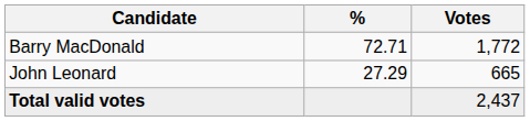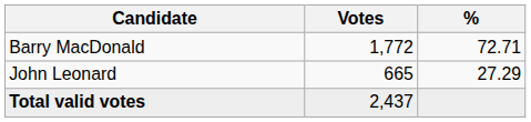 <table style="width:475px;" class="wikitable">
 <tr>
 <th align="center">Candidate</th>
+<th align="center">Votes</th>
 <th align="center">%</th>
-<th align="center">Votes</th>
 </tr>
 <tr>
 <td align="left">Barry MacDonald</td>
+<td align="right">1,772</td>
 <td align="right">72.71</td>
-<td align="right">1,772</td>
 </tr>
 <tr>
 <td align="left">John Leonard</td>
+<td align="right">665</td>
 <td align="right">27.29</td>
-<td align="right">665</td>
 </tr>
 <tr bgcolor="#EEEEEE">
 <td align="left"><strong>Total valid votes</strong></td>
+<td align="right">2,437</td>
 <td align="right"></td>
-<td align="right">2,437</td>
 </tr>
 </table>
